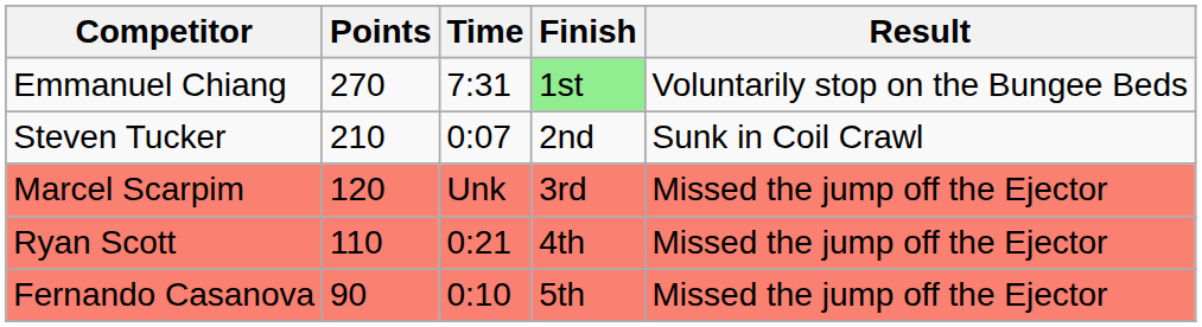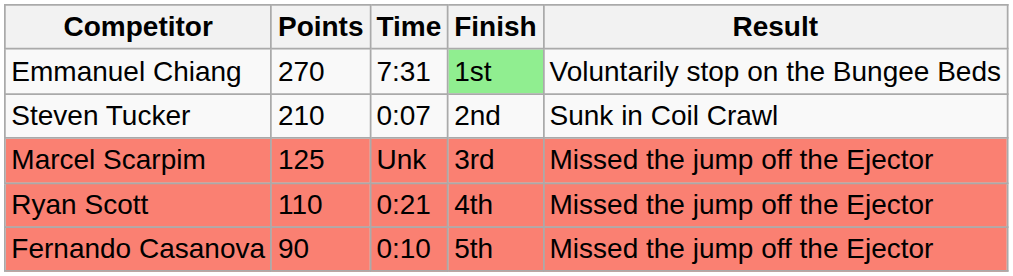 <table class="wikitable sortable">
 <tr>
 <th>Competitor</th>
 <th>Points</th>
 <th>Time</th>
 <th>Finish</th>
 <th>Result</th>
 </tr>
 <tr>
 <td> Emmanuel Chiang</td>
 <td>270</td>
 <td>7:31</td>
 <td style="background: lightgreen;">1st</td>
 <td>Voluntarily stop on the Bungee Beds</td>
 </tr>
 <tr>
 <td> Steven Tucker</td>
 <td>210</td>
 <td>0:07</td>
 <td>2nd</td>
 <td>Sunk in Coil Crawl</td>
 </tr>
 <tr style="background-color:#fa8072">
 <td> Marcel Scarpim</td>
-<td>120</td>
+<td>125</td>
 <td>Unk</td>
 <td>3rd</td>
 <td>Missed the jump off the Ejector</td>
 </tr>
 <tr style="background-color:#fa8072">
 <td> Ryan Scott</td>
 <td>110</td>
 <td>0:21</td>
 <td>4th</td>
 <td>Missed the jump off the Ejector</td>
 </tr>
 <tr style="background-color:#fa8072">
 <td> Fernando Casanova</td>
 <td>90</td>
 <td>0:10</td>
 <td>5th</td>
 <td>Missed the jump off the Ejector</td>
 </tr>
 </table>
